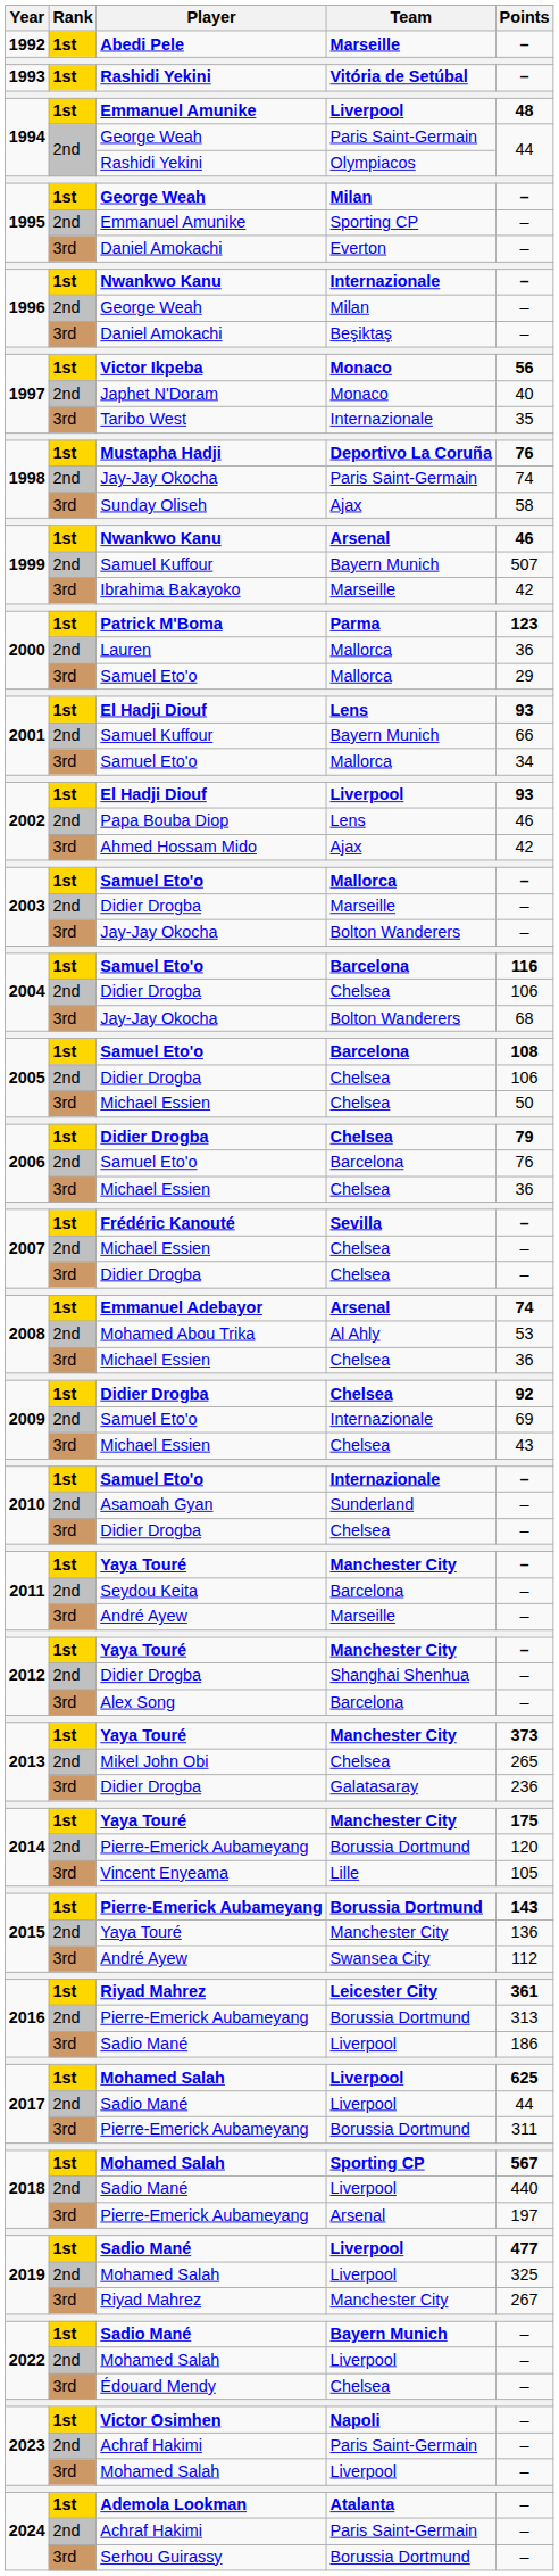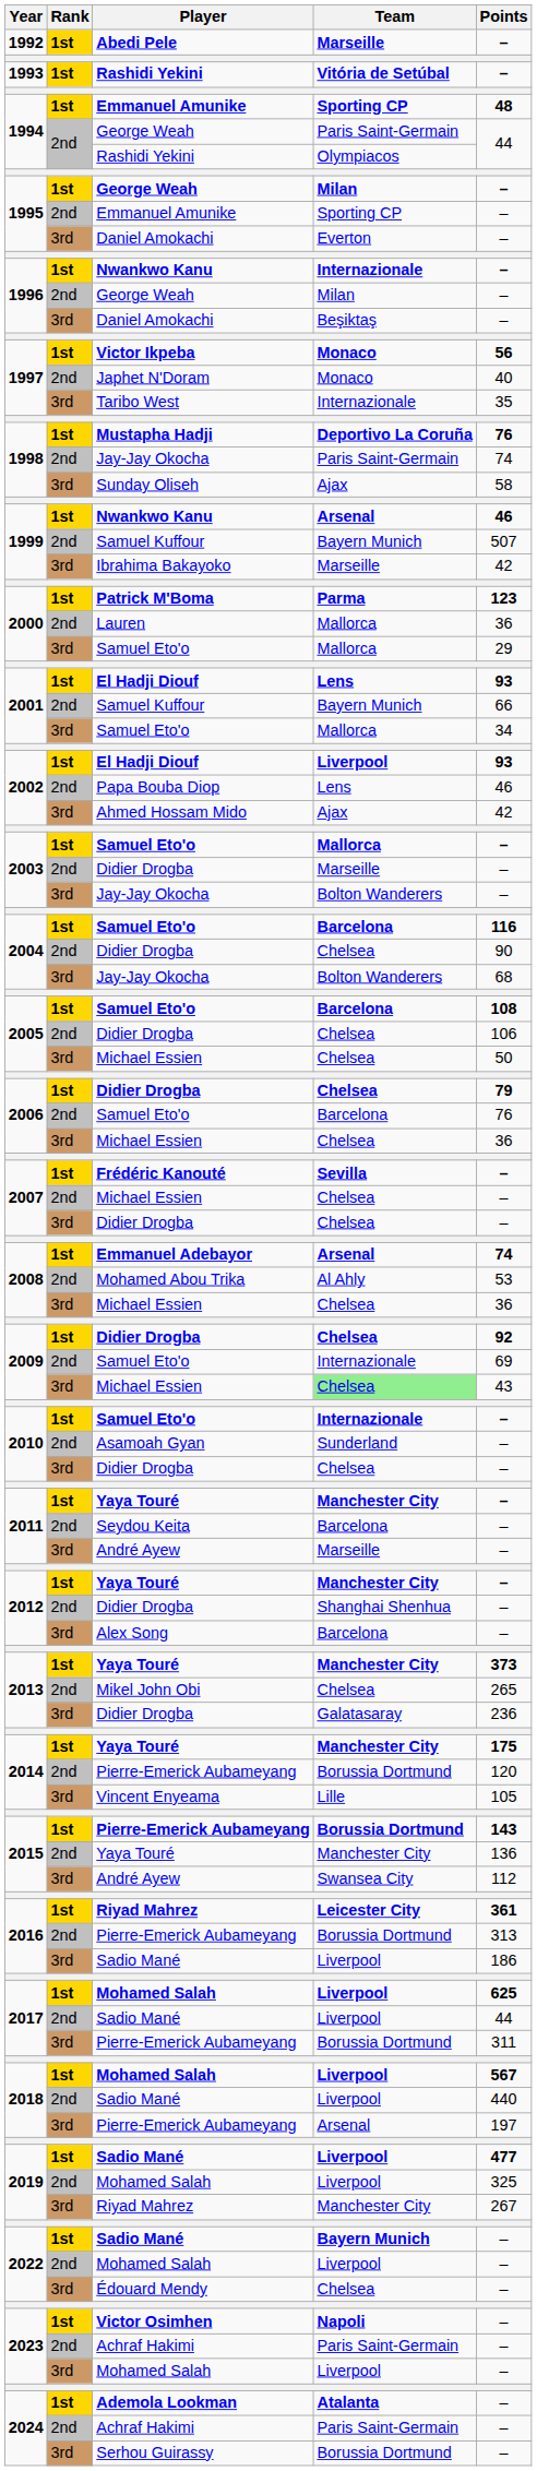 <table class="wikitable">
 <tr>
 <th>Year</th>
 <th>Rank</th>
 <th>Player</th>
 <th>Team</th>
 <th>Points</th>
 </tr>
 <tr>
 <td align="center"><strong>1992</strong></td>
 <td scope=col style="background-color: gold"><strong>1st</strong></td>
 <td> <strong><a href='#'>Abedi Pele</a></strong></td>
 <td> <strong><a href='#'>Marseille</a></strong></td>
 <td align="center"><strong>–</strong></td>
 </tr>
 <tr>
 <th colspan="5"></th>
 </tr>
 <tr>
 <td><strong>1993</strong></td>
 <td scope=col style="background-color: gold"><strong>1st</strong></td>
 <td><strong> <a href='#'>Rashidi Yekini</a></strong></td>
 <td><strong> <a href='#'>Vitória de Setúbal</a></strong></td>
 <td align="center"><strong>–</strong></td>
 </tr>
 <tr>
 <th colspan="5"></th>
 </tr>
 <tr>
 <td align="center" rowspan="3"><strong>1994</strong></td>
 <td scope=col style="background-color: gold"><strong>1st</strong></td>
 <td> <strong><a href='#'>Emmanuel Amunike</a></strong></td>
-<td> <strong><a href='#'>Liverpool</a></strong></td>
+<td> <strong><a href='#'>Sporting CP</a></strong></td>
 <td align="center"><strong>48</strong></td>
 </tr>
 <tr>
 <td rowspan="2" scope=col style="background-color: silver">2nd</td>
 <td> <a href='#'>George Weah</a></td>
 <td> <a href='#'>Paris Saint-Germain</a></td>
 <td rowspan="2" align="center">44</td>
 </tr>
 <tr>
 <td> <a href='#'>Rashidi Yekini</a></td>
 <td> <a href='#'>Olympiacos</a></td>
 </tr>
 <tr>
 <th colspan="5"></th>
 </tr>
 <tr>
 <td align="center" rowspan="3"><strong>1995</strong></td>
 <td scope=col style="background-color: gold"><strong>1st</strong></td>
 <td> <strong><a href='#'>George Weah</a></strong></td>
 <td> <strong><a href='#'>Milan</a></strong></td>
 <td align="center"><strong>–</strong></td>
 </tr>
 <tr>
 <td scope=col style="background-color: silver">2nd</td>
 <td> <a href='#'>Emmanuel Amunike</a></td>
 <td> <a href='#'>Sporting CP</a></td>
 <td align="center">–</td>
 </tr>
 <tr>
 <td scope=col style="background-color: #cc9966">3rd</td>
 <td> <a href='#'>Daniel Amokachi</a></td>
 <td> <a href='#'>Everton</a></td>
 <td align="center">–</td>
 </tr>
 <tr>
 <th colspan="5"></th>
 </tr>
 <tr>
 <td align="center" rowspan="3"><strong>1996</strong></td>
 <td scope=col style="background-color: gold"><strong>1st</strong></td>
 <td> <strong><a href='#'>Nwankwo Kanu</a></strong></td>
 <td> <strong><a href='#'>Internazionale</a></strong></td>
 <td align="center"><strong>–</strong></td>
 </tr>
 <tr>
 <td scope=col style="background-color: silver">2nd</td>
 <td> <a href='#'>George Weah</a></td>
 <td> <a href='#'>Milan</a></td>
 <td align="center">–</td>
 </tr>
 <tr>
 <td scope=col style="background-color: #cc9966">3rd</td>
 <td> <a href='#'>Daniel Amokachi</a></td>
 <td> <a href='#'>Beşiktaş</a></td>
 <td align="center">–</td>
 </tr>
 <tr>
 <th colspan="5"></th>
 </tr>
 <tr>
 <td align="center" rowspan="3"><strong>1997</strong></td>
 <td scope=col style="background-color: gold"><strong>1st</strong></td>
 <td> <strong><a href='#'>Victor Ikpeba</a></strong></td>
 <td> <strong><a href='#'>Monaco</a></strong></td>
 <td align="center"><strong>56</strong></td>
 </tr>
 <tr>
 <td scope=col style="background-color: silver">2nd</td>
 <td> <a href='#'>Japhet N'Doram</a></td>
 <td> <a href='#'>Monaco</a></td>
 <td align="center">40</td>
 </tr>
 <tr>
 <td scope=col style="background-color: #cc9966">3rd</td>
 <td> <a href='#'>Taribo West</a></td>
 <td> <a href='#'>Internazionale</a></td>
 <td align="center">35</td>
 </tr>
 <tr>
 <th colspan="5"></th>
 </tr>
 <tr>
 <td align="center" rowspan="3"><strong>1998</strong></td>
 <td scope=col style="background-color: gold"><strong>1st</strong></td>
 <td> <strong><a href='#'>Mustapha Hadji</a></strong></td>
 <td> <strong><a href='#'>Deportivo La Coruña</a></strong></td>
 <td align="center"><strong>76</strong></td>
 </tr>
 <tr>
 <td scope=col style="background-color: silver">2nd</td>
 <td> <a href='#'>Jay-Jay Okocha</a></td>
 <td> <a href='#'>Paris Saint-Germain</a></td>
 <td align="center">74</td>
 </tr>
 <tr>
 <td scope=col style="background-color: #cc9966">3rd</td>
 <td> <a href='#'>Sunday Oliseh</a></td>
 <td> <a href='#'>Ajax</a></td>
 <td align="center">58</td>
 </tr>
 <tr>
 <th colspan="5"></th>
 </tr>
 <tr>
 <td align="center" rowspan="3"><strong>1999</strong></td>
 <td scope=col style="background-color: gold"><strong>1st</strong></td>
 <td> <strong><a href='#'>Nwankwo Kanu</a></strong></td>
 <td> <strong><a href='#'>Arsenal</a></strong></td>
 <td align="center"><strong>46</strong></td>
 </tr>
 <tr>
 <td scope=col style="background-color: silver">2nd</td>
 <td> <a href='#'>Samuel Kuffour</a></td>
 <td> <a href='#'>Bayern Munich</a></td>
 <td align="center">507</td>
 </tr>
 <tr>
 <td scope=col style="background-color: #cc9966">3rd</td>
 <td> <a href='#'>Ibrahima Bakayoko</a></td>
 <td> <a href='#'>Marseille</a></td>
 <td align="center">42</td>
 </tr>
 <tr>
 <th colspan="5"></th>
 </tr>
 <tr>
 <td align="center" rowspan="3"><strong>2000</strong></td>
 <td scope=col style="background-color: gold"><strong>1st</strong></td>
 <td> <strong><a href='#'>Patrick M'Boma</a></strong></td>
 <td> <strong><a href='#'>Parma</a></strong></td>
 <td align="center"><strong>123</strong></td>
 </tr>
 <tr>
 <td scope=col style="background-color: silver">2nd</td>
 <td> <a href='#'>Lauren</a></td>
 <td> <a href='#'>Mallorca</a></td>
 <td align="center">36</td>
 </tr>
 <tr>
 <td scope=col style="background-color: #cc9966">3rd</td>
 <td> <a href='#'>Samuel Eto'o</a></td>
 <td> <a href='#'>Mallorca</a></td>
 <td align="center">29</td>
 </tr>
 <tr>
 <th colspan="5"></th>
 </tr>
 <tr>
 <td align="center" rowspan="3"><strong>2001</strong></td>
 <td scope=col style="background-color: gold"><strong>1st</strong></td>
 <td> <strong><a href='#'>El Hadji Diouf</a></strong></td>
 <td> <strong><a href='#'>Lens</a></strong></td>
 <td align="center"><strong>93</strong></td>
 </tr>
 <tr>
 <td scope=col style="background-color: silver">2nd</td>
 <td> <a href='#'>Samuel Kuffour</a></td>
 <td> <a href='#'>Bayern Munich</a></td>
 <td align="center">66</td>
 </tr>
 <tr>
 <td scope=col style="background-color: #cc9966">3rd</td>
 <td> <a href='#'>Samuel Eto'o</a></td>
 <td> <a href='#'>Mallorca</a></td>
 <td align="center">34</td>
 </tr>
 <tr>
 <th colspan="5"></th>
 </tr>
 <tr>
 <td align="center" rowspan="3"><strong>2002</strong></td>
 <td scope=col style="background-color: gold"><strong>1st</strong></td>
 <td> <strong><a href='#'>El Hadji Diouf</a></strong></td>
 <td> <strong><a href='#'>Liverpool</a></strong></td>
 <td align="center"><strong>93</strong></td>
 </tr>
 <tr>
 <td scope=col style="background-color: silver">2nd</td>
 <td> <a href='#'>Papa Bouba Diop</a></td>
 <td> <a href='#'>Lens</a></td>
 <td align="center">46</td>
 </tr>
 <tr>
 <td scope=col style="background-color: #cc9966">3rd</td>
 <td> <a href='#'>Ahmed Hossam Mido</a></td>
 <td> <a href='#'>Ajax</a></td>
 <td align="center">42</td>
 </tr>
 <tr>
 <th colspan="5"></th>
 </tr>
 <tr>
 <td align="center" rowspan="3"><strong>2003</strong></td>
 <td scope=col style="background-color: gold"><strong>1st</strong></td>
 <td> <strong><a href='#'>Samuel Eto'o</a></strong></td>
 <td> <strong><a href='#'>Mallorca</a></strong></td>
 <td align="center"><strong>–</strong></td>
 </tr>
 <tr>
 <td scope=col style="background-color: silver">2nd</td>
 <td> <a href='#'>Didier Drogba</a></td>
 <td> <a href='#'>Marseille</a></td>
 <td align="center">–</td>
 </tr>
 <tr>
 <td scope=col style="background-color: #cc9966">3rd</td>
 <td> <a href='#'>Jay-Jay Okocha</a></td>
 <td> <a href='#'>Bolton Wanderers</a></td>
 <td align="center">–</td>
 </tr>
 <tr>
 <th colspan="5"></th>
 </tr>
 <tr>
 <td align="center" rowspan="3"><strong>2004</strong></td>
 <td scope=col style="background-color: gold"><strong>1st</strong></td>
 <td> <strong><a href='#'>Samuel Eto'o</a></strong></td>
 <td> <strong><a href='#'>Barcelona</a></strong></td>
 <td align="center"><strong>116</strong></td>
 </tr>
 <tr>
 <td scope=col style="background-color: silver">2nd</td>
 <td> <a href='#'>Didier Drogba</a></td>
 <td> <a href='#'>Chelsea</a></td>
-<td align="center">106</td>
+<td align="center">90</td>
 </tr>
 <tr>
 <td scope=col style="background-color: #cc9966">3rd</td>
 <td> <a href='#'>Jay-Jay Okocha</a></td>
 <td> <a href='#'>Bolton Wanderers</a></td>
 <td align="center">68</td>
 </tr>
 <tr>
 <th colspan="5"></th>
 </tr>
 <tr>
 <td align="center" rowspan="3"><strong>2005</strong></td>
 <td scope=col style="background-color: gold"><strong>1st</strong></td>
 <td> <strong><a href='#'>Samuel Eto'o</a></strong></td>
 <td> <strong><a href='#'>Barcelona</a></strong></td>
 <td align="center"><strong>108</strong></td>
 </tr>
 <tr>
 <td scope=col style="background-color: silver">2nd</td>
 <td> <a href='#'>Didier Drogba</a></td>
 <td> <a href='#'>Chelsea</a></td>
 <td align="center">106</td>
 </tr>
 <tr>
 <td scope=col style="background-color: #cc9966">3rd</td>
 <td> <a href='#'>Michael Essien</a></td>
 <td> <a href='#'>Chelsea</a></td>
 <td align="center">50</td>
 </tr>
 <tr>
 <th colspan="5"></th>
 </tr>
 <tr>
 <td align="center" rowspan="3"><strong>2006</strong></td>
 <td scope=col style="background-color: gold"><strong>1st</strong></td>
 <td> <strong><a href='#'>Didier Drogba</a></strong></td>
 <td> <strong><a href='#'>Chelsea</a></strong></td>
 <td align="center"><strong>79</strong></td>
 </tr>
 <tr>
 <td scope=col style="background-color: silver">2nd</td>
 <td> <a href='#'>Samuel Eto'o</a></td>
 <td> <a href='#'>Barcelona</a></td>
 <td align="center">76</td>
 </tr>
 <tr>
 <td scope=col style="background-color: #cc9966">3rd</td>
 <td> <a href='#'>Michael Essien</a></td>
 <td> <a href='#'>Chelsea</a></td>
 <td align="center">36</td>
 </tr>
 <tr>
 <th colspan="5"></th>
 </tr>
 <tr>
 <td align="center" rowspan="3"><strong>2007</strong></td>
 <td scope=col style="background-color: gold"><strong>1st</strong></td>
 <td> <strong><a href='#'>Frédéric Kanouté</a></strong></td>
 <td> <strong><a href='#'>Sevilla</a></strong></td>
 <td align="center"><strong>–</strong></td>
 </tr>
 <tr>
 <td scope=col style="background-color: silver">2nd</td>
 <td> <a href='#'>Michael Essien</a></td>
 <td> <a href='#'>Chelsea</a></td>
 <td align="center">–</td>
 </tr>
 <tr>
 <td scope=col style="background-color: #cc9966">3rd</td>
 <td> <a href='#'>Didier Drogba</a></td>
 <td> <a href='#'>Chelsea</a></td>
 <td align="center">–</td>
 </tr>
 <tr>
 <th colspan="5"></th>
 </tr>
 <tr>
 <td align="center" rowspan="3"><strong>2008</strong></td>
 <td scope=col style="background-color: gold"><strong>1st</strong></td>
 <td> <strong><a href='#'>Emmanuel Adebayor</a></strong></td>
 <td> <strong><a href='#'>Arsenal</a></strong></td>
 <td align="center"><strong>74</strong></td>
 </tr>
 <tr>
 <td scope=col style="background-color: silver">2nd</td>
 <td> <a href='#'>Mohamed Abou Trika</a></td>
 <td> <a href='#'>Al Ahly</a></td>
 <td align="center">53</td>
 </tr>
 <tr>
 <td scope=col style="background-color: #cc9966">3rd</td>
 <td> <a href='#'>Michael Essien</a></td>
 <td> <a href='#'>Chelsea</a></td>
 <td align="center">36</td>
 </tr>
 <tr>
 <th colspan="5"></th>
 </tr>
 <tr>
 <td align="center" rowspan="3"><strong>2009</strong></td>
 <td scope=col style="background-color: gold"><strong>1st</strong></td>
 <td> <strong><a href='#'>Didier Drogba</a></strong></td>
 <td> <strong><a href='#'>Chelsea</a></strong></td>
 <td align="center"><strong>92</strong></td>
 </tr>
 <tr>
 <td scope=col style="background-color: silver">2nd</td>
 <td> <a href='#'>Samuel Eto'o</a></td>
 <td> <a href='#'>Internazionale</a></td>
 <td align="center">69</td>
 </tr>
 <tr>
 <td scope=col style="background-color: #cc9966">3rd</td>
 <td> <a href='#'>Michael Essien</a></td>
-<td> <a href='#'>Chelsea</a></td>
+<td style="background: lightgreen;"> <a href='#'>Chelsea</a></td>
 <td align="center">43</td>
 </tr>
 <tr>
 <th colspan="5"></th>
 </tr>
 <tr>
 <td align="center" rowspan="3"><strong>2010</strong></td>
 <td scope=col style="background-color: gold"><strong>1st</strong></td>
 <td> <strong><a href='#'>Samuel Eto'o</a></strong></td>
 <td> <strong><a href='#'>Internazionale</a></strong></td>
 <td align="center"><strong>–</strong></td>
 </tr>
 <tr>
 <td scope=col style="background-color: silver">2nd</td>
 <td> <a href='#'>Asamoah Gyan</a></td>
 <td> <a href='#'>Sunderland</a></td>
 <td align="center">–</td>
 </tr>
 <tr>
 <td scope=col style="background-color: #cc9966">3rd</td>
 <td> <a href='#'>Didier Drogba</a></td>
 <td> <a href='#'>Chelsea</a></td>
 <td align="center">–</td>
 </tr>
 <tr>
 <th colspan="5"></th>
 </tr>
 <tr>
 <td align="center" rowspan="3"><strong>2011</strong></td>
 <td scope=col style="background-color: gold"><strong>1st</strong></td>
 <td> <strong><a href='#'>Yaya Touré</a></strong></td>
 <td> <strong><a href='#'>Manchester City</a></strong></td>
 <td align="center"><strong>–</strong></td>
 </tr>
 <tr>
 <td scope=col style="background-color: silver">2nd</td>
 <td> <a href='#'>Seydou Keita</a></td>
 <td> <a href='#'>Barcelona</a></td>
 <td align="center">–</td>
 </tr>
 <tr>
 <td scope=col style="background-color: #cc9966">3rd</td>
 <td> <a href='#'>André Ayew</a></td>
 <td> <a href='#'>Marseille</a></td>
 <td align="center">–</td>
 </tr>
 <tr>
 <th colspan="5"></th>
 </tr>
 <tr>
 <td align="center" rowspan="3"><strong>2012</strong></td>
 <td scope=col style="background-color: gold"><strong>1st</strong></td>
 <td> <strong><a href='#'>Yaya Touré</a></strong></td>
 <td> <strong><a href='#'>Manchester City</a></strong></td>
 <td align="center"><strong>–</strong></td>
 </tr>
 <tr>
 <td scope=col style="background-color: silver">2nd</td>
 <td> <a href='#'>Didier Drogba</a></td>
 <td> <a href='#'>Shanghai Shenhua</a></td>
 <td align="center">–</td>
 </tr>
 <tr>
 <td scope=col style="background-color: #cc9966">3rd</td>
 <td> <a href='#'>Alex Song</a></td>
 <td> <a href='#'>Barcelona</a></td>
 <td align="center">–</td>
 </tr>
 <tr>
 <th colspan="5"></th>
 </tr>
 <tr>
 <td align="center" rowspan="3"><strong>2013</strong></td>
 <td scope=col style="background-color: gold"><strong>1st</strong></td>
 <td> <strong><a href='#'>Yaya Touré</a></strong></td>
 <td> <strong><a href='#'>Manchester City</a></strong></td>
 <td align="center"><strong>373</strong></td>
 </tr>
 <tr>
 <td scope=col style="background-color: silver">2nd</td>
 <td> <a href='#'>Mikel John Obi</a></td>
 <td> <a href='#'>Chelsea</a></td>
 <td align="center">265</td>
 </tr>
 <tr>
 <td scope=col style="background-color: #cc9966">3rd</td>
 <td> <a href='#'>Didier Drogba</a></td>
 <td> <a href='#'>Galatasaray</a></td>
 <td align="center">236</td>
 </tr>
 <tr>
 <th colspan="5"></th>
 </tr>
 <tr>
 <td align="center" rowspan="3"><strong>2014</strong></td>
 <td scope=col style="background-color: gold"><strong>1st</strong></td>
 <td> <strong><a href='#'>Yaya Touré</a></strong></td>
 <td> <strong><a href='#'>Manchester City</a></strong></td>
 <td align="center"><strong>175</strong></td>
 </tr>
 <tr>
 <td scope=col style="background-color: silver">2nd</td>
 <td> <a href='#'>Pierre-Emerick Aubameyang</a></td>
 <td> <a href='#'>Borussia Dortmund</a></td>
 <td align="center">120</td>
 </tr>
 <tr>
 <td scope=col style="background-color: #cc9966">3rd</td>
 <td> <a href='#'>Vincent Enyeama</a></td>
 <td> <a href='#'>Lille</a></td>
 <td align="center">105</td>
 </tr>
 <tr>
 <th colspan="5"></th>
 </tr>
 <tr>
 <td align="center" rowspan="3"><strong>2015</strong></td>
 <td scope=col style="background-color: gold"><strong>1st</strong></td>
 <td> <strong><a href='#'>Pierre-Emerick Aubameyang</a></strong></td>
 <td> <strong><a href='#'>Borussia Dortmund</a></strong></td>
 <td align="center"><strong>143</strong></td>
 </tr>
 <tr>
 <td scope=col style="background-color: silver">2nd</td>
 <td> <a href='#'>Yaya Touré</a></td>
 <td> <a href='#'>Manchester City</a></td>
 <td align="center">136</td>
 </tr>
 <tr>
 <td scope=col style="background-color: #cc9966">3rd</td>
 <td> <a href='#'>André Ayew</a></td>
 <td> <a href='#'>Swansea City</a></td>
 <td align="center">112</td>
 </tr>
 <tr>
 <th colspan="5"></th>
 </tr>
 <tr>
 <td align="center" rowspan="3"><strong>2016</strong></td>
 <td scope=col style="background-color: gold"><strong>1st</strong></td>
 <td> <strong><a href='#'>Riyad Mahrez</a></strong></td>
 <td> <strong><a href='#'>Leicester City</a></strong></td>
 <td align="center"><strong>361</strong></td>
 </tr>
 <tr>
 <td scope=col style="background-color: silver">2nd</td>
 <td> <a href='#'>Pierre-Emerick Aubameyang</a></td>
 <td> <a href='#'>Borussia Dortmund</a></td>
 <td align="center">313</td>
 </tr>
 <tr>
 <td scope=col style="background-color: #cc9966">3rd</td>
 <td> <a href='#'>Sadio Mané</a></td>
 <td> <a href='#'>Liverpool</a></td>
 <td align="center">186</td>
 </tr>
 <tr>
 <th colspan="5"></th>
 </tr>
 <tr>
 <td align="center" rowspan="3"><strong>2017</strong></td>
 <td scope=col style="background-color: gold"><strong>1st</strong></td>
 <td> <strong><a href='#'>Mohamed Salah</a></strong></td>
 <td> <strong><a href='#'>Liverpool</a></strong></td>
 <td align="center"><strong>625</strong></td>
 </tr>
 <tr>
 <td scope=col style="background-color: silver">2nd</td>
 <td> <a href='#'>Sadio Mané</a></td>
 <td> <a href='#'>Liverpool</a></td>
 <td align="center">44</td>
 </tr>
 <tr>
 <td scope=col style="background-color: #cc9966">3rd</td>
 <td> <a href='#'>Pierre-Emerick Aubameyang</a></td>
 <td> <a href='#'>Borussia Dortmund</a></td>
 <td align="center">311</td>
 </tr>
 <tr>
 <th colspan="5"></th>
 </tr>
 <tr>
 <td align="center" rowspan="3"><strong>2018</strong></td>
 <td scope=col style="background-color: gold"><strong>1st</strong></td>
 <td> <strong><a href='#'>Mohamed Salah</a></strong></td>
-<td> <strong><a href='#'>Sporting CP</a></strong></td>
+<td> <strong><a href='#'>Liverpool</a></strong></td>
 <td align="center"><strong>567</strong></td>
 </tr>
 <tr>
 <td scope=col style="background-color: silver">2nd</td>
 <td> <a href='#'>Sadio Mané</a></td>
 <td> <a href='#'>Liverpool</a></td>
 <td align="center">440</td>
 </tr>
 <tr>
 <td scope=col style="background-color: #cc9966">3rd</td>
 <td> <a href='#'>Pierre-Emerick Aubameyang</a></td>
 <td> <a href='#'>Arsenal</a></td>
 <td align="center">197</td>
 </tr>
 <tr>
 <th colspan="5"></th>
 </tr>
 <tr>
 <td align="center" rowspan="3"><strong>2019</strong></td>
 <td scope=col style="background-color: gold"><strong>1st</strong></td>
 <td> <strong><a href='#'>Sadio Mané</a></strong></td>
 <td> <strong><a href='#'>Liverpool</a></strong></td>
 <td align="center"><strong>477</strong></td>
 </tr>
 <tr>
 <td scope=col style="background-color: silver">2nd</td>
 <td> <a href='#'>Mohamed Salah</a></td>
 <td> <a href='#'>Liverpool</a></td>
 <td align="center">325</td>
 </tr>
 <tr>
 <td scope=col style="background-color: #cc9966">3rd</td>
 <td> <a href='#'>Riyad Mahrez</a></td>
 <td> <a href='#'>Manchester City</a></td>
 <td align="center">267</td>
 </tr>
 <tr>
 <th colspan="5"></th>
 </tr>
 <tr>
 <td align="center" rowspan="3"><strong>2022</strong></td>
 <td scope=col style="background-color: gold"><strong>1st</strong></td>
 <td> <strong><a href='#'>Sadio Mané</a></strong></td>
 <td> <strong><a href='#'>Bayern Munich</a></strong></td>
 <td align="center">–</td>
 </tr>
 <tr>
 <td scope=col style="background-color: silver">2nd</td>
 <td> <a href='#'>Mohamed Salah</a></td>
 <td>  <a href='#'>Liverpool</a></td>
 <td align="center">–</td>
 </tr>
 <tr>
 <td scope=col style="background-color: #cc9966">3rd</td>
 <td> <a href='#'>Édouard Mendy</a></td>
 <td>  <a href='#'>Chelsea</a></td>
 <td align="center">–</td>
 </tr>
 <tr>
 <th colspan="5"></th>
 </tr>
 <tr>
 <td align="center" rowspan="3"><strong>2023</strong></td>
 <td scope=col style="background-color: gold"><strong>1st</strong></td>
 <td> <strong><a href='#'>Victor Osimhen</a></strong></td>
 <td> <strong><a href='#'>Napoli</a></strong></td>
 <td align="center">–</td>
 </tr>
 <tr>
 <td scope=col style="background-color: silver">2nd</td>
 <td> <a href='#'>Achraf Hakimi</a></td>
 <td> <a href='#'>Paris Saint-Germain</a></td>
 <td align="center">–</td>
 </tr>
 <tr>
 <td scope=col style="background-color: #cc9966">3rd</td>
 <td> <a href='#'>Mohamed Salah</a></td>
 <td>  <a href='#'>Liverpool</a></td>
 <td align="center">–</td>
 </tr>
 <tr>
 <th colspan="5"></th>
 </tr>
 <tr>
 <td align="center" rowspan="3"><strong>2024</strong></td>
 <td scope=col style="background-color: gold"><strong>1st</strong></td>
 <td> <strong><a href='#'>Ademola Lookman</a></strong></td>
 <td> <strong><a href='#'>Atalanta</a></strong></td>
 <td align="center">–</td>
 </tr>
 <tr>
 <td scope=col style="background-color: silver">2nd</td>
 <td> <a href='#'>Achraf Hakimi</a></td>
 <td> <a href='#'>Paris Saint-Germain</a></td>
 <td align="center">–</td>
 </tr>
 <tr>
 <td scope=col style="background-color: #cc9966">3rd</td>
 <td> <a href='#'>Serhou Guirassy</a></td>
 <td> <a href='#'>Borussia Dortmund</a></td>
 <td align="center">–</td>
 </tr>
 </table>
